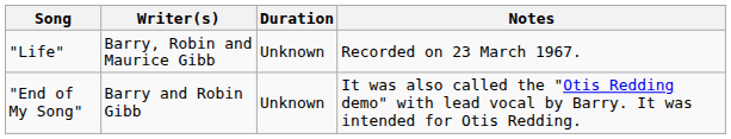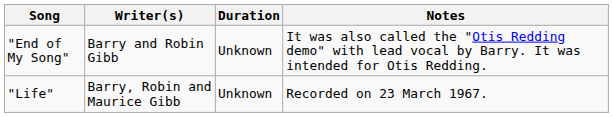 <table class="wikitable">
 <tr>
 <th>Song</th>
 <th>Writer(s)</th>
 <th>Duration</th>
 <th>Notes</th>
 </tr>
 <tr>
+<td>"End of My Song"</td>
+<td>Barry and Robin Gibb</td>
+<td>Unknown</td>
+<td>It was also called the "<a href='#'>Otis Redding</a> demo" with lead vocal by Barry. It was intended for Otis Redding.</td>
+</tr>
+<tr>
 <td>"Life"</td>
 <td>Barry, Robin and Maurice Gibb</td>
 <td>Unknown</td>
 <td>Recorded on 23 March 1967.</td>
 </tr>
-<tr>
-<td>"End of My Song"</td>
-<td>Barry and Robin Gibb</td>
-<td>Unknown</td>
-<td>It was also called the "<a href='#'>Otis Redding</a> demo" with lead vocal by Barry. It was intended for Otis Redding.</td>
-</tr>
 </table>
